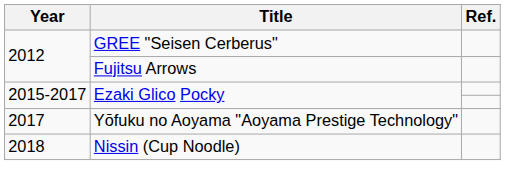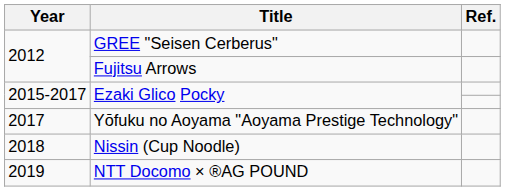 <table class="wikitable">
 <tr>
 <th>Year</th>
 <th>Title</th>
 <th>Ref.</th>
 </tr>
 <tr>
 <td rowspan="2">2012</td>
 <td><a href='#'>GREE</a> "Seisen Cerberus"</td>
 <td></td>
 </tr>
 <tr>
 <td><a href='#'>Fujitsu</a> Arrows</td>
 <td></td>
 </tr>
 <tr>
 <td rowspan="2">2015-2017</td>
 <td rowspan="2"><a href='#'>Ezaki Glico</a> <a href='#'>Pocky</a></td>
 <td></td>
 </tr>
 <tr>
 <td></td>
 </tr>
 <tr>
 <td>2017</td>
 <td>Yōfuku no Aoyama "Aoyama Prestige Technology"</td>
 <td></td>
 </tr>
 <tr>
 <td>2018</td>
 <td><a href='#'>Nissin</a> (Cup Noodle)</td>
 <td></td>
 </tr>
+<tr>
+<td>2019</td>
+<td><a href='#'>NTT Docomo</a> × ®AG POUND</td>
+<td></td>
+</tr>
 </table>
